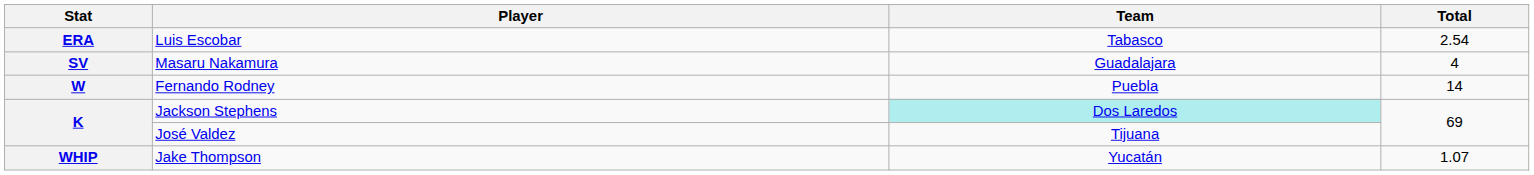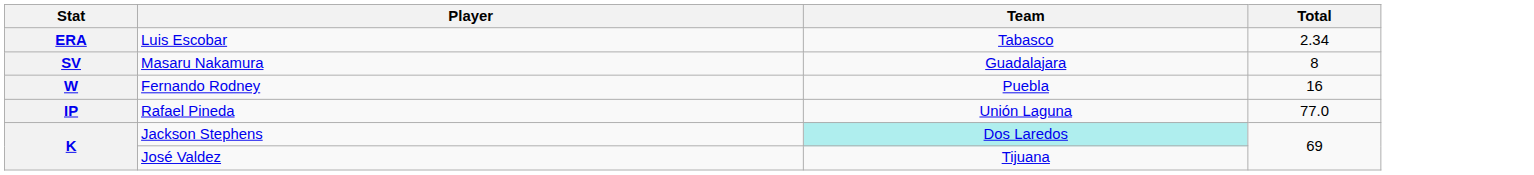 <table class="wikitable" style="text-align:center;">
 <tr>
 <th scope="col" width="3%">Stat</th>
 <th scope="col" width="15%">Player</th>
 <th scope="col" width="10%">Team</th>
 <th scope="col" width="3%">Total</th>
 </tr>
 <tr>
 <th scope="row" style="text-align:center;"><a href='#'>ERA</a></th>
 <td align=left> <a href='#'>Luis Escobar</a></td>
 <td><a href='#'>Tabasco</a></td>
-<td>2.54</td>
+<td>2.34</td>
 </tr>
 <tr>
 <th scope="row" style="text-align:center;"><a href='#'>SV</a></th>
 <td align=left> <a href='#'>Masaru Nakamura</a></td>
 <td><a href='#'>Guadalajara</a></td>
-<td>4</td>
+<td>8</td>
 </tr>
 <tr>
 <th scope="row" style="text-align:center;"><a href='#'>W</a></th>
 <td align=left> <a href='#'>Fernando Rodney</a></td>
 <td><a href='#'>Puebla</a></td>
-<td>14</td>
+<td>16</td>
+</tr>
+<tr>
+<th scope="row" style="text-align:center;"><a href='#'>IP</a></th>
+<td align=left> <a href='#'>Rafael Pineda</a></td>
+<td><a href='#'>Unión Laguna</a></td>
+<td>77.0</td>
 </tr>
 <tr>
 <th scope="row" style="text-align:center;" rowspan=2><a href='#'>K</a></th>
 <td align=left> <a href='#'>Jackson Stephens</a></td>
 <td style="background: paleturquoise;"><a href='#'>Dos Laredos</a></td>
 <td rowspan=2>69</td>
 </tr>
 <tr>
 <td align=left> <a href='#'>José Valdez</a></td>
 <td><a href='#'>Tijuana</a></td>
 </tr>
-<tr>
-<th scope="row" style="text-align:center;"><a href='#'>WHIP</a></th>
-<td align=left> <a href='#'>Jake Thompson</a></td>
-<td><a href='#'>Yucatán</a></td>
-<td>1.07</td>
-</tr>
 </table>
